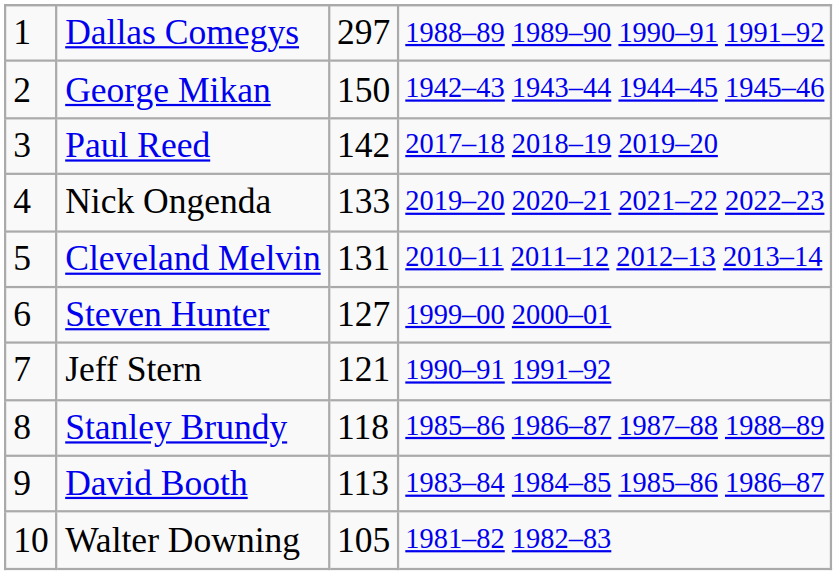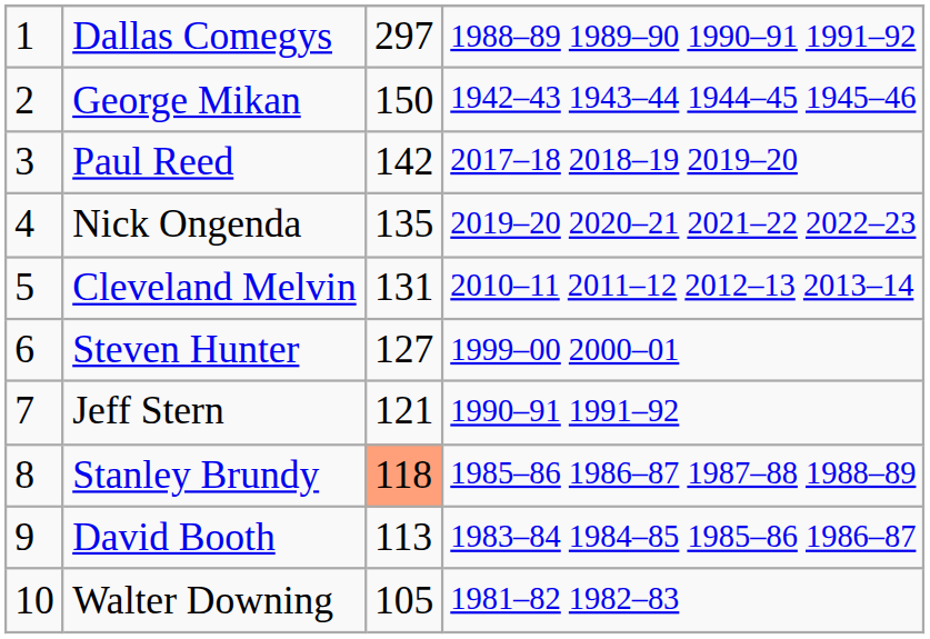 <table class="wikitable">
 <tr>
 </tr>
 <tr>
 <td>1</td>
 <td><a href='#'>Dallas Comegys</a></td>
 <td>297</td>
 <td style="font-size:80%;"><a href='#'>1988–89</a> <a href='#'>1989–90</a> <a href='#'>1990–91</a> <a href='#'>1991–92</a></td>
 </tr>
 <tr>
 <td>2</td>
 <td><a href='#'>George Mikan</a></td>
 <td>150</td>
 <td style="font-size:80%;"><a href='#'>1942–43</a> <a href='#'>1943–44</a> <a href='#'>1944–45</a> <a href='#'>1945–46</a></td>
 </tr>
 <tr>
 <td>3</td>
 <td><a href='#'>Paul Reed</a></td>
 <td>142</td>
 <td style="font-size:80%;"><a href='#'>2017–18</a> <a href='#'>2018–19</a> <a href='#'>2019–20</a></td>
 </tr>
 <tr>
 <td>4</td>
 <td>Nick Ongenda</td>
-<td>133</td>
+<td>135</td>
 <td style="font-size:80%;"><a href='#'>2019–20</a> <a href='#'>2020–21</a> <a href='#'>2021–22</a> <a href='#'>2022–23</a></td>
 </tr>
 <tr>
 <td>5</td>
 <td><a href='#'>Cleveland Melvin</a></td>
 <td>131</td>
 <td style="font-size:80%;"><a href='#'>2010–11</a> <a href='#'>2011–12</a> <a href='#'>2012–13</a> <a href='#'>2013–14</a></td>
 </tr>
 <tr>
 <td>6</td>
 <td><a href='#'>Steven Hunter</a></td>
 <td>127</td>
 <td style="font-size:80%;"><a href='#'>1999–00</a> <a href='#'>2000–01</a></td>
 </tr>
 <tr>
 <td>7</td>
 <td>Jeff Stern</td>
 <td>121</td>
 <td style="font-size:80%;"><a href='#'>1990–91</a> <a href='#'>1991–92</a></td>
 </tr>
 <tr>
 <td>8</td>
 <td><a href='#'>Stanley Brundy</a></td>
-<td>118</td>
+<td style="background: lightsalmon;">118</td>
 <td style="font-size:80%;"><a href='#'>1985–86</a> <a href='#'>1986–87</a> <a href='#'>1987–88</a> <a href='#'>1988–89</a></td>
 </tr>
 <tr>
 <td>9</td>
 <td><a href='#'>David Booth</a></td>
 <td>113</td>
 <td style="font-size:80%;"><a href='#'>1983–84</a> <a href='#'>1984–85</a> <a href='#'>1985–86</a> <a href='#'>1986–87</a></td>
 </tr>
 <tr>
 <td>10</td>
 <td>Walter Downing</td>
 <td>105</td>
 <td style="font-size:80%;"><a href='#'>1981–82</a> <a href='#'>1982–83</a></td>
 </tr>
 </table>
